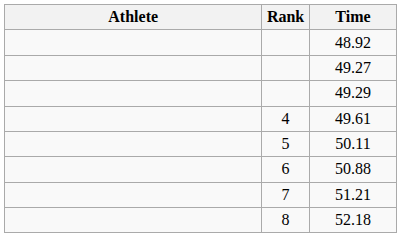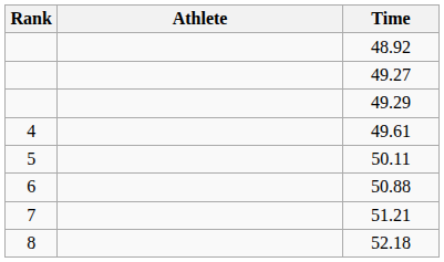 <table class=wikitable style="text-align:center">
 <tr>
+<th width=40>Rank</th>
 <th width=250>Athlete</th>
-<th width=40>Rank</th>
 <th width=80>Time</th>
 </tr>
 <tr>
+<td></td>
 <td align=left></td>
-<td></td>
 <td>48.92</td>
 </tr>
 <tr>
+<td></td>
 <td align=left></td>
-<td></td>
 <td>49.27</td>
 </tr>
 <tr>
+<td></td>
 <td align=left></td>
-<td></td>
 <td>49.29</td>
 </tr>
 <tr>
+<td>4</td>
 <td align=left></td>
-<td>4</td>
 <td>49.61</td>
 </tr>
 <tr>
+<td>5</td>
 <td align=left></td>
-<td>5</td>
 <td>50.11</td>
 </tr>
 <tr>
+<td>6</td>
 <td align=left></td>
-<td>6</td>
 <td>50.88</td>
 </tr>
 <tr>
+<td>7</td>
 <td align=left></td>
-<td>7</td>
 <td>51.21</td>
 </tr>
 <tr>
+<td>8</td>
 <td align=left></td>
-<td>8</td>
 <td>52.18</td>
 </tr>
 </table>
